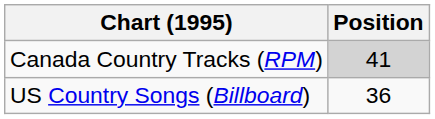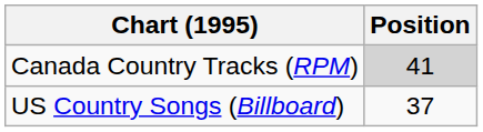 <table class="wikitable sortable">
 <tr>
 <th scope="col">Chart (1995)</th>
 <th scope="col">Position</th>
 </tr>
 <tr>
 <td>Canada Country Tracks (<em><a href='#'>RPM</a></em>)</td>
 <td align="center" style="background: lightgrey;">41</td>
 </tr>
 <tr>
 <td>US <a href='#'>Country Songs</a> (<em><a href='#'>Billboard</a></em>)</td>
-<td align="center">36</td>
+<td align="center">37</td>
 </tr>
 </table>
